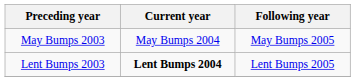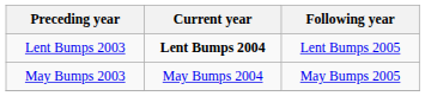 <table class="wikitable" style="height:100px; text-align: center; margin: 1em auto;">
 <tr>
 <th width=150>Preceding year</th>
 <th width=150>Current year</th>
 <th width=150>Following year</th>
 </tr>
 <tr>
+<td><a href='#'>Lent Bumps 2003</a></td>
+<td><strong>Lent Bumps 2004</strong></td>
+<td><a href='#'>Lent Bumps 2005</a></td>
+</tr>
+<tr>
 <td><a href='#'>May Bumps 2003</a></td>
 <td><a href='#'>May Bumps 2004</a></td>
 <td><a href='#'>May Bumps 2005</a></td>
 </tr>
 <tr>
-<td><a href='#'>Lent Bumps 2003</a></td>
-<td><strong>Lent Bumps 2004</strong></td>
-<td><a href='#'>Lent Bumps 2005</a></td>
-</tr>
-<tr>
 </tr>
 </table>
